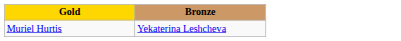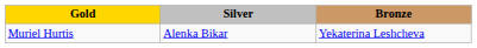 <table class="wikitable" style="text-align:left">
 <tr align="center">
 <td width=200 bgcolor=gold><strong>Gold</strong></td>
+<td width=200 bgcolor=silver><strong>Silver</strong></td>
 <td width=200 bgcolor=CC9966><strong>Bronze</strong></td>
 </tr>
 <tr>
 <td><a href='#'>Muriel Hurtis</a><br><em></em></td>
+<td><a href='#'>Alenka Bikar</a><br><em></em></td>
 <td><a href='#'>Yekaterina Leshcheva</a><br><em></em></td>
 </tr>
 </table>
